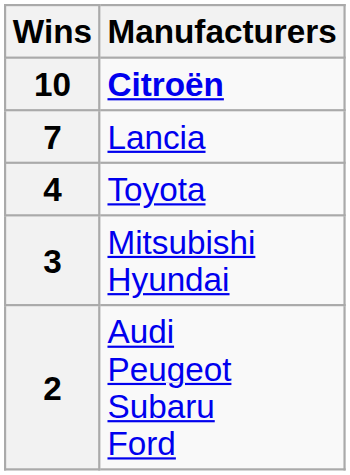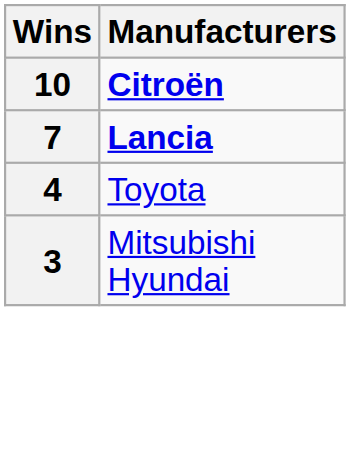 <table class="wikitable" style="font-size: 95%;">
 <tr>
 <th>Wins</th>
 <th>Manufacturers</th>
 </tr>
 <tr>
 <th rowspan="1">10</th>
 <td><strong> <a href='#'>Citroën</a></strong></td>
 </tr>
 <tr>
 <th rowspan="1">7</th>
-<td> <a href='#'>Lancia</a></td>
+<td><strong> <a href='#'>Lancia</a></strong></td>
 </tr>
 <tr>
 <th rowspan="1">4</th>
 <td> <a href='#'>Toyota</a></td>
 </tr>
 <tr>
 <th rowspan="1">3</th>
 <td> <a href='#'>Mitsubishi</a><br> <a href='#'>Hyundai</a></td>
 </tr>
-<tr>
-<th rowspan="1">2</th>
-<td> <a href='#'>Audi</a><br> <a href='#'>Peugeot</a><br> <a href='#'>Subaru</a><br> <a href='#'>Ford</a></td>
-</tr>
 </table>
